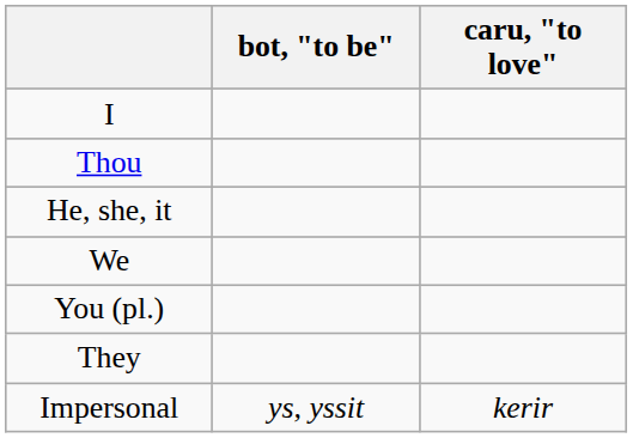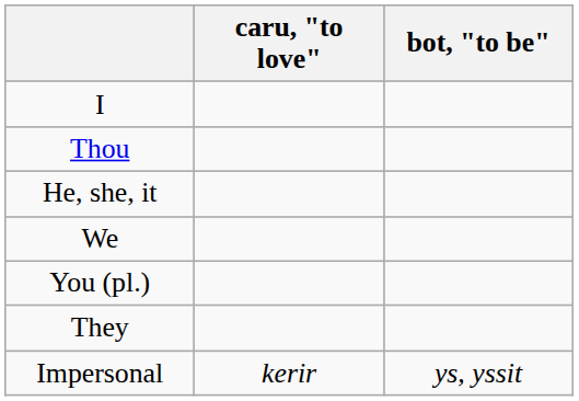 <table class="wikitable" style="text-align:center">
 <tr>
 <th width="100pt"></th>
+<th width="100pt">caru, "to love"</th>
 <th width="100pt">bot, "to be"</th>
-<th width="100pt">caru, "to love"</th>
 </tr>
 <tr>
 <td>I</td>
 <td></td>
 <td></td>
 </tr>
 <tr>
 <td><a href='#'>Thou</a></td>
 <td></td>
 <td></td>
 </tr>
 <tr>
 <td>He, she, it</td>
 <td></td>
 <td></td>
 </tr>
 <tr>
 <td>We</td>
 <td></td>
 <td></td>
 </tr>
 <tr>
 <td>You (pl.)</td>
 <td></td>
 <td></td>
 </tr>
 <tr>
 <td>They</td>
 <td></td>
 <td></td>
 </tr>
 <tr>
 <td>Impersonal</td>
+<td><em>kerir</em></td>
 <td><em>ys, yssit</em></td>
-<td><em>kerir</em></td>
 </tr>
 </table>
